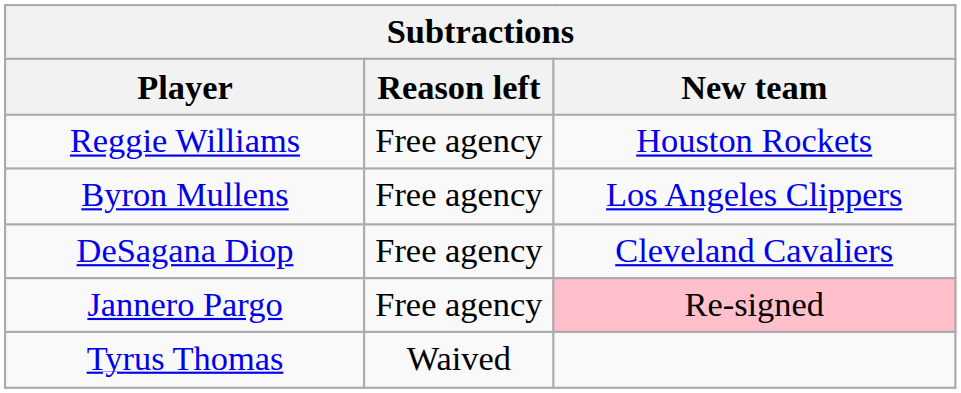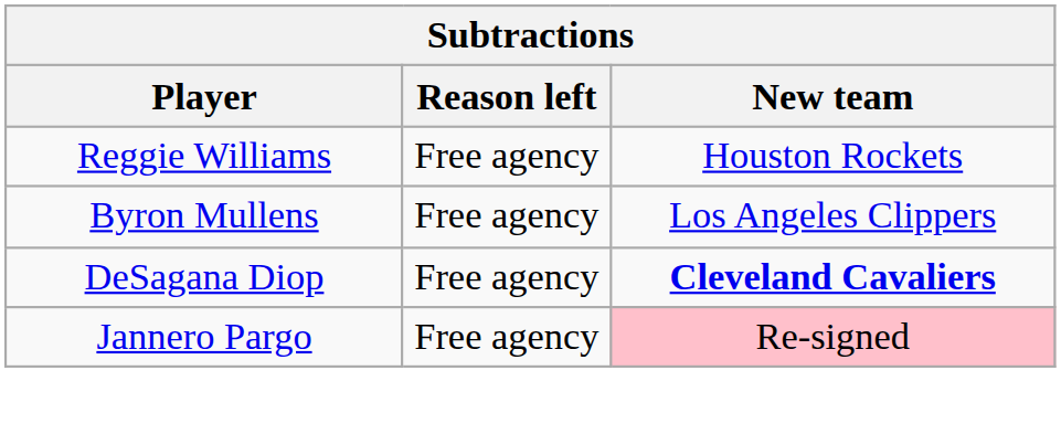 <table class="wikitable" style="text-align:center">
 <tr>
 <th colspan=3>Subtractions</th>
 </tr>
 <tr>
 <th style="width:160px">Player</th>
 <th style="width:80px">Reason left</th>
 <th style="width:180px">New team</th>
 </tr>
 <tr>
 <td><a href='#'>Reggie Williams</a></td>
 <td>Free agency</td>
 <td><a href='#'>Houston Rockets</a></td>
 </tr>
 <tr>
 <td><a href='#'>Byron Mullens</a></td>
 <td>Free agency</td>
 <td><a href='#'>Los Angeles Clippers</a></td>
 </tr>
 <tr>
 <td><a href='#'>DeSagana Diop</a></td>
 <td>Free agency</td>
-<td><a href='#'>Cleveland Cavaliers</a></td>
+<td><strong><a href='#'>Cleveland Cavaliers</a></strong></td>
 </tr>
 <tr>
 <td><a href='#'>Jannero Pargo</a></td>
 <td>Free agency</td>
 <td style="background: pink;">Re-signed</td>
 </tr>
-<tr>
-<td><a href='#'>Tyrus Thomas</a></td>
-<td>Waived</td>
-<td></td>
-</tr>
 </table>
